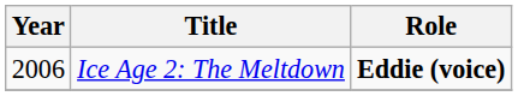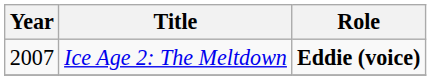 <table class="wikitable sortable">
 <tr>
 <th>Year</th>
 <th>Title</th>
 <th>Role</th>
 </tr>
 <tr>
-<td>2006</td>
+<td>2007</td>
 <td><em><a href='#'>Ice Age 2: The Meltdown</a></em></td>
 <td><strong>Eddie (voice)</strong></td>
 </tr>
 <tr>
 </tr>
 </table>
